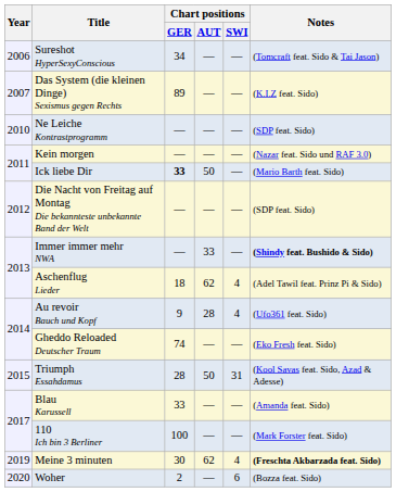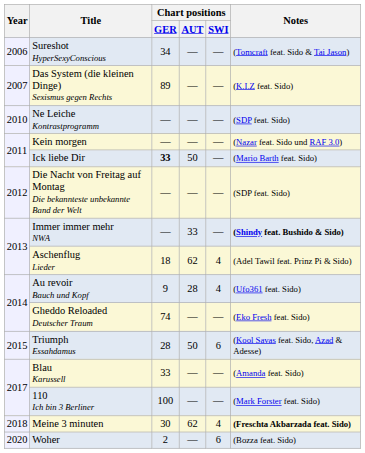 <table class="wikitable">
 <tr class="hintergrundfarbe5">
 <th style="width:28px;" rowspan="2">Year</th>
 <th style="width:180px;" rowspan="2">Title</th>
 <th colspan="3">Chart positions</th>
 <th style="width:12em;" rowspan="2">Notes</th>
 </tr>
 <tr class="hintergrundfarbe5">
 <th style="width:30px;"><a href='#'>GER</a><br></th>
 <th style="width:30px;"><a href='#'>AUT</a><br></th>
 <th style="width:30px;"><a href='#'>SWI</a><br></th>
 </tr>
 <tr style="background:#e1e9f3;">
 <td style="background:#f0f0ff;">2006</td>
 <td>Sureshot<br><small><em>HyperSexyConscious</em></small></td>
 <td style="text-align:center;" ger>34</td>
 <td style="text-align:center;" at>—</td>
 <td style="text-align:center;" swi>—</td>
 <td><small>(<a href='#'>Tomcraft</a> feat. Sido & <a href='#'>Tai Jason</a>)</small></td>
 </tr>
 <tr style="background:#fbf8d6;">
 <td style="background:#f0f0ff;">2007</td>
 <td>Das System (die kleinen Dinge)<br><small><em>Sexismus gegen Rechts</em></small></td>
 <td style="text-align:center;" ger>89</td>
 <td style="text-align:center;" at>—</td>
 <td style="text-align:center;" swi>—</td>
 <td><small> (<a href='#'>K.I.Z</a> feat. Sido)</small></td>
 </tr>
 <tr style="background:#e1e9f3;">
 <td style="background:#f0f0ff;">2010</td>
 <td>Ne Leiche<br><small><em>Kontrastprogramm</em></small></td>
 <td style="text-align:center;" ger>—</td>
 <td style="text-align:center;" at>—</td>
 <td style="text-align:center;" swi>—</td>
 <td><small> (<a href='#'>SDP</a> feat. Sido)</small></td>
 </tr>
 <tr style="background:#fbf8d6;">
 <td rowspan="2" style="background:#f0f0ff;">2011</td>
 <td>Kein morgen</td>
 <td style="text-align:center;" ger>—</td>
 <td style="text-align:center;" at>—</td>
 <td style="text-align:center;" swi>—</td>
 <td><small> (<a href='#'>Nazar</a> feat. Sido und <a href='#'>RAF 3.0</a>)</small></td>
 </tr>
 <tr style="background:#e1e9f3;">
 <td>Ick liebe Dir</td>
 <td style="text-align:center;" ger><strong>33</strong></td>
 <td style="text-align:center;" at>50</td>
 <td style="text-align:center;" swi>—</td>
 <td><small> (<a href='#'>Mario Barth</a> feat. Sido)</small></td>
 </tr>
 <tr style="background:#fbf8d6;">
 <td style="background:#f0f0ff;">2012</td>
 <td>Die Nacht von Freitag auf Montag<br><small><em>Die bekannteste unbekannte Band der Welt</em></small></td>
 <td style="text-align:center;" ger>—</td>
 <td style="text-align:center;" at>—</td>
 <td style="text-align:center;" swi>—</td>
 <td><small> (SDP feat. Sido)</small></td>
 </tr>
 <tr style="background:#e1e9f3;">
 <td rowspan="2" style="background:#f0f0ff;">2013</td>
 <td>Immer immer mehr<br><small><em>NWA</em></small></td>
 <td style="text-align:center;" ger>—</td>
 <td style="text-align:center;" at>33</td>
 <td style="text-align:center;" swi>—</td>
 <td><strong><small> (<a href='#'>Shindy</a> feat. Bushido & Sido)</small></strong></td>
 </tr>
 <tr style="background:#fbf8d6;">
 <td>Aschenflug<br><small><em>Lieder</em></small></td>
 <td style="text-align:center;" ger>18</td>
 <td style="text-align:center;" at>62</td>
 <td style="text-align:center;" swi>4</td>
 <td><small> (Adel Tawil feat. Prinz Pi & Sido)</small></td>
 </tr>
 <tr style="background:#e1e9f3;">
 <td rowspan="2" style="background:#f0f0ff;">2014</td>
 <td>Au revoir<br><small><em>Bauch und Kopf</em></small></td>
 <td style="text-align:center;" ger>9</td>
 <td style="text-align:center;" at>28</td>
 <td style="text-align:center;" swi>4</td>
 <td><small> (<a href='#'>Ufo361</a> feat. Sido)</small></td>
 </tr>
 <tr style="background:#fbf8d6;">
 <td>Gheddo Reloaded<br><small><em>Deutscher Traum</em></small></td>
 <td style="text-align:center;" ger>74</td>
 <td style="text-align:center;" at>—</td>
 <td style="text-align:center;" swi>—</td>
 <td><small> (<a href='#'>Eko Fresh</a> feat. Sido)</small></td>
 </tr>
 <tr style="background:#e1e9f3;">
 <td style="background:#f0f0ff;">2015</td>
 <td>Triumph<br><small><em>Essahdamus</em></small></td>
 <td style="text-align:center;" ger>28</td>
 <td style="text-align:center;" at>50</td>
-<td style="text-align:center;" swi>31</td>
+<td style="text-align:center;" swi>6</td>
 <td><small> (<a href='#'>Kool Savas</a> feat. Sido, <a href='#'>Azad</a> & Adesse)</small></td>
 </tr>
 <tr style="background:#fbf8d6;">
 <td rowspan="2" style="background:#f0f0ff;">2017</td>
 <td>Blau<br><small><em>Karussell</em></small></td>
 <td style="text-align:center;" ger>33</td>
 <td style="text-align:center;" at>—</td>
 <td style="text-align:center;" swi>—</td>
 <td><small> (<a href='#'>Amanda</a> feat. Sido)</small></td>
 </tr>
 <tr style="background:#e1e9f3;">
 <td>110<br><small><em>Ich bin 3 Berliner</em></small></td>
 <td style="text-align:center;" ger>100</td>
 <td style="text-align:center;" at>—</td>
 <td style="text-align:center;" swi>—</td>
 <td><small> (<a href='#'>Mark Forster</a> feat. Sido)</small></td>
 </tr>
 <tr style="background:#fbf8d6;">
-<td style="background:#f0f0ff;">2019</td>
+<td style="background:#f0f0ff;">2018</td>
 <td>Meine 3 minuten</td>
 <td style="text-align:center;" ger>30</td>
 <td style="text-align:center;" at>62</td>
 <td style="text-align:center;" swi>4</td>
 <td><strong><small> (Freschta Akbarzada feat. Sido)</small></strong></td>
 </tr>
 <tr style="background:#e1e9f3;">
 <td style="background:#f0f0ff;">2020</td>
 <td>Woher</td>
 <td style="text-align:center;" ger>2</td>
 <td style="text-align:center;" at>—</td>
 <td style="text-align:center;" swi>6</td>
 <td><small> (Bozza feat. Sido)</small></td>
 </tr>
 </table>
